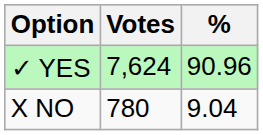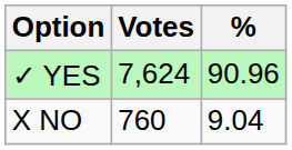 <table class="wikitable">
 <tr>
 <th>Option</th>
 <th>Votes</th>
 <th>%</th>
 </tr>
 <tr>
 <td style=background:#bbf8be>✓ YES</td>
 <td style=background:#bbf8be>7,624</td>
 <td style=background:#bbf8be>90.96</td>
 </tr>
 <tr>
 <td>X NO</td>
-<td>780</td>
+<td>760</td>
 <td>9.04</td>
 </tr>
 </table>
